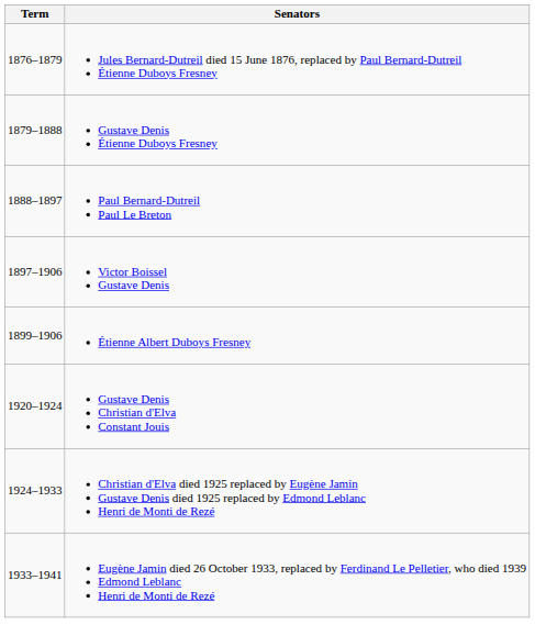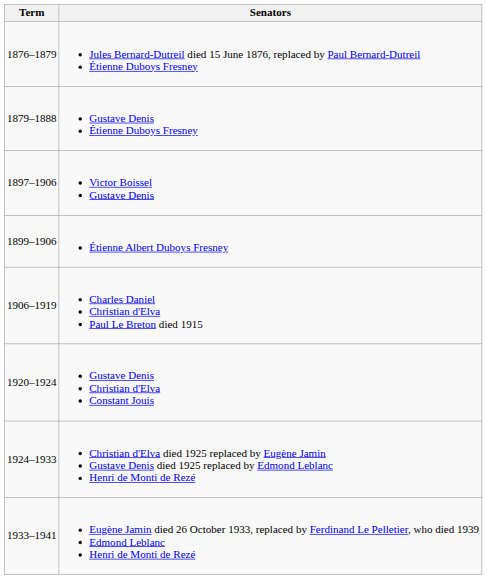 <table class=wikitable>
 <tr>
 <th>Term</th>
 <th>Senators</th>
 </tr>
 <tr>
 <td>1876–1879</td>
 <td><br><ul><li><a href='#'>Jules Bernard-Dutreil</a> died 15 June 1876, replaced by <a href='#'>Paul Bernard-Dutreil</a></li><li><a href='#'>Étienne Duboys Fresney</a></li></ul></td>
 </tr>
 <tr>
 <td>1879–1888</td>
 <td><br><ul><li><a href='#'>Gustave Denis</a></li><li><a href='#'>Étienne Duboys Fresney</a></li></ul></td>
 </tr>
 <tr>
-<td>1888–1897</td>
-<td><br><ul><li><a href='#'>Paul Bernard-Dutreil</a></li><li><a href='#'>Paul Le Breton</a></li></ul></td>
-</tr>
-<tr>
 <td>1897–1906</td>
 <td><br><ul><li><a href='#'>Victor Boissel</a></li><li><a href='#'>Gustave Denis</a></li></ul></td>
 </tr>
 <tr>
 <td>1899–1906</td>
 <td><br><ul><li><a href='#'>Étienne Albert Duboys Fresney</a></li></ul></td>
+</tr>
+<tr>
+<td>1906–1919</td>
+<td><br><ul><li><a href='#'>Charles Daniel</a></li><li><a href='#'>Christian d'Elva</a></li><li><a href='#'>Paul Le Breton</a> died 1915</li></ul></td>
 </tr>
 <tr>
 <td>1920–1924</td>
 <td><br><ul><li><a href='#'>Gustave Denis</a></li><li><a href='#'>Christian d'Elva</a></li><li><a href='#'>Constant Jouis</a></li></ul></td>
 </tr>
 <tr>
 <td>1924–1933</td>
 <td><br><ul><li><a href='#'>Christian d'Elva</a> died 1925 replaced by <a href='#'>Eugène Jamin</a></li><li><a href='#'>Gustave Denis</a> died 1925 replaced by <a href='#'>Edmond Leblanc</a></li><li><a href='#'>Henri de Monti de Rezé</a></li></ul></td>
 </tr>
 <tr>
 <td>1933–1941</td>
 <td><br><ul><li><a href='#'>Eugène Jamin</a> died 26 October 1933, replaced by <a href='#'>Ferdinand Le Pelletier</a>, who died 1939</li><li><a href='#'>Edmond Leblanc</a></li><li><a href='#'>Henri de Monti de Rezé</a></li></ul></td>
 </tr>
 </table>
